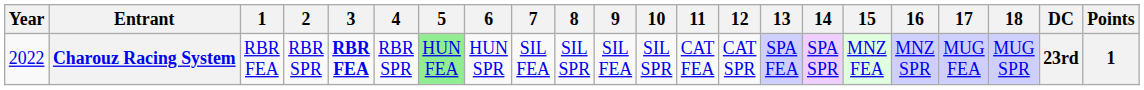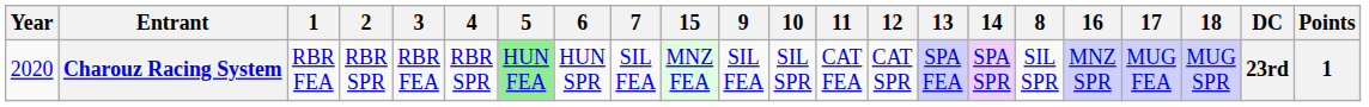 <table class="wikitable" style="text-align:center; font-size:85%">
 <tr>
 <th>Year</th>
 <th>Entrant</th>
 <th>1</th>
 <th>2</th>
 <th>3</th>
 <th>4</th>
 <th>5</th>
 <th>6</th>
 <th>7</th>
-<th>8</th>
+<th>15</th>
 <th>9</th>
 <th>10</th>
 <th>11</th>
 <th>12</th>
 <th>13</th>
 <th>14</th>
-<th>15</th>
+<th>8</th>
 <th>16</th>
 <th>17</th>
 <th>18</th>
 <th>DC</th>
 <th>Points</th>
 </tr>
 <tr>
-<td><a href='#'>2022</a></td>
+<td><a href='#'>2020</a></td>
 <th nowrap><a href='#'>Charouz Racing System</a></th>
 <td><a href='#'>RBR<br>FEA</a><br></td>
 <td><a href='#'>RBR<br>SPR</a><br></td>
-<td><strong><a href='#'>RBR<br>FEA</a><br></strong></td>
+<td><a href='#'>RBR<br>FEA</a><br></td>
 <td><a href='#'>RBR<br>SPR</a><br></td>
 <td style="background: lightgreen;"><a href='#'>HUN<br>FEA</a><br></td>
 <td><a href='#'>HUN<br>SPR</a><br></td>
 <td><a href='#'>SIL<br>FEA</a><br></td>
-<td><a href='#'>SIL<br>SPR</a><br></td>
+<td style="background:#DFFFDF;"><a href='#'>MNZ<br>FEA</a><br></td>
 <td><a href='#'>SIL<br>FEA</a><br></td>
 <td><a href='#'>SIL<br>SPR</a><br></td>
 <td><a href='#'>CAT<br>FEA</a><br></td>
 <td><a href='#'>CAT<br>SPR</a><br></td>
 <td style="background:#CFCFFF;"><a href='#'>SPA<br>FEA</a><br></td>
 <td style="background:#EFCFFF;"><a href='#'>SPA<br>SPR</a><br></td>
-<td style="background:#DFFFDF;"><a href='#'>MNZ<br>FEA</a><br></td>
+<td><a href='#'>SIL<br>SPR</a><br></td>
 <td style="background:#CFCFFF;"><a href='#'>MNZ<br>SPR</a><br></td>
 <td style="background:#CFCFFF;"><a href='#'>MUG<br>FEA</a><br></td>
 <td style="background:#CFCFFF;"><a href='#'>MUG<br>SPR</a><br></td>
 <th>23rd</th>
 <th>1</th>
 </tr>
 </table>
